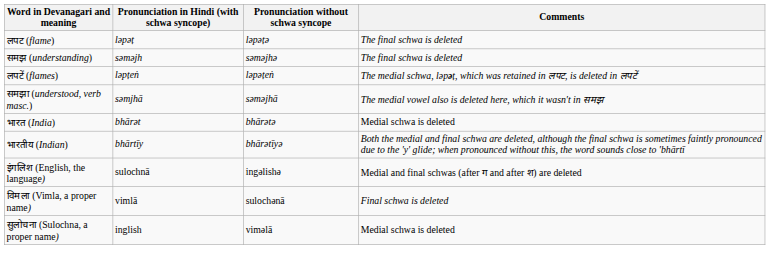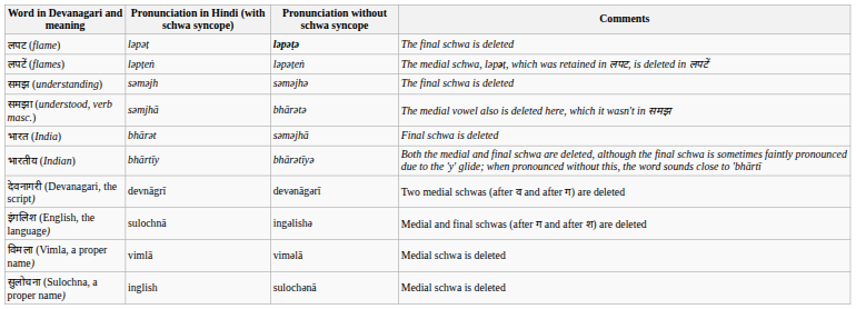 <table class="wikitable">
 <tr>
 <th>Word in Devanagari and meaning</th>
 <th>Pronunciation in Hindi (with schwa syncope)</th>
 <th>Pronunciation without schwa syncope</th>
 <th>Comments</th>
 </tr>
 <tr>
 <td>लपट (<em>flame</em>)</td>
 <td><em>ləpəṭ</em></td>
-<td><em>ləpəṭə</em></td>
-<td><em>The final schwa is deleted</em> </td>
-</tr>
-<tr>
-<td>समझ (<em>understanding</em>)</td>
-<td><em>səməjh</em></td>
-<td><em>səməjhə</em></td>
+<td><strong><em>ləpəṭə</em></strong></td>
 <td><em>The final schwa is deleted</em> </td>
 </tr>
 <tr>
 <td>लपटें (<em>flames</em>)</td>
 <td><em>ləpṭeṅ</em></td>
 <td><em>ləpəṭeṅ</em></td>
 <td><em>The medial schwa, ləp<strong>ə</strong>ṭ, which was retained in लपट, is deleted in लपटें</em> </td>
 </tr>
 <tr>
+<td>समझ (<em>understanding</em>)</td>
+<td><em>səməjh</em></td>
+<td><em>səməjhə</em></td>
+<td><em>The final schwa is deleted</em> </td>
+</tr>
+<tr>
 <td>समझा (<em>understood, verb masc.</em>)</td>
 <td><em>səmjhā</em></td>
-<td><em>səməjhā</em></td>
+<td><em>bhārətə</em></td>
 <td><em>The medial vowel also is deleted here, which it wasn't in समझ</em></td>
 </tr>
 <tr>
 <td>भारत (<em>India</em>)</td>
 <td><em>bhārət</em></td>
-<td><em>bhārətə</em></td>
-<td></em>Medial schwa is deleted<em> </td>
+<td><em>səməjhā</em></td>
+<td><em>Final schwa is deleted</em></td>
 </tr>
 <tr>
 <td>भारतीय (<em>Indian</em>)</td>
 <td><em>bhārtīy</em></td>
 <td><em>bhārətīyə</em></td>
 <td><em>Both the medial and final schwa are deleted, although the final schwa is sometimes faintly pronounced due to the 'y' glide; when pronounced without this, the word sounds close to 'bhārtī<strong></td>
+</tr>
+<tr>
+<td>देवनागरी (</em>Devanagari, the script<em>)</td>
+<td></em>devnāgrī<em></td>
+<td></em>devənāgərī<em></td>
+<td></em>Two medial schwas (after व and after ग) are deleted<em></td>
 </tr>
 <tr>
 <td>इंगलिश (</em>English, the language<em>)</td>
 <td></em>sulochnā<em></td>
 <td></em>ingəlishə<em></td>
 <td></em>Medial and final schwas (after ग and after श) are deleted<em></td>
 </tr>
 <tr>
 <td>विमला (</em>Vimla, a proper name<em>)</td>
 <td></em>vimlā<em></td>
-<td></em>sulochənā<em></td>
-<td><em>Final schwa is deleted</em></td>
+<td></em>viməlā<em></td>
+<td></em>Medial schwa is deleted<em> </td>
 </tr>
 <tr>
 <td>सुलोचना (</em>Sulochna, a proper name<em>)</td>
 <td></em>inglish<em></td>
-<td></em>viməlā<em></td>
+<td></em>sulochənā<em></td>
 <td></em>Medial schwa is deleted<em> </td>
 </tr>
 </table>
